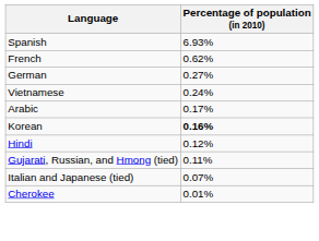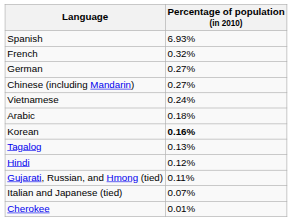 <table class="wikitable sortable" style="margin-left:1em; float:center">
 <tr>
 <th>Language</th>
 <th>Percentage of population<br><small>(in 2010)</small></th>
 </tr>
 <tr>
 <td>Spanish</td>
 <td>6.93%</td>
 </tr>
 <tr>
 <td>French</td>
-<td>0.62%</td>
+<td>0.32%</td>
 </tr>
 <tr>
 <td>German</td>
+<td>0.27%</td>
+</tr>
+<tr>
+<td>Chinese (including <a href='#'>Mandarin</a>)</td>
 <td>0.27%</td>
 </tr>
 <tr>
 <td>Vietnamese</td>
 <td>0.24%</td>
 </tr>
 <tr>
 <td>Arabic</td>
-<td>0.17%</td>
+<td>0.18%</td>
 </tr>
 <tr>
 <td>Korean</td>
 <td><strong>0.16%</strong></td>
+</tr>
+<tr>
+<td><a href='#'>Tagalog</a></td>
+<td>0.13%</td>
 </tr>
 <tr>
 <td><a href='#'>Hindi</a></td>
 <td>0.12%</td>
 </tr>
 <tr>
 <td><a href='#'>Gujarati</a>, Russian, and <a href='#'>Hmong</a> (tied)</td>
 <td>0.11%</td>
 </tr>
 <tr>
 <td>Italian and Japanese (tied)</td>
 <td>0.07%</td>
 </tr>
 <tr>
 <td><a href='#'>Cherokee</a></td>
 <td>0.01%</td>
 </tr>
 </table>
